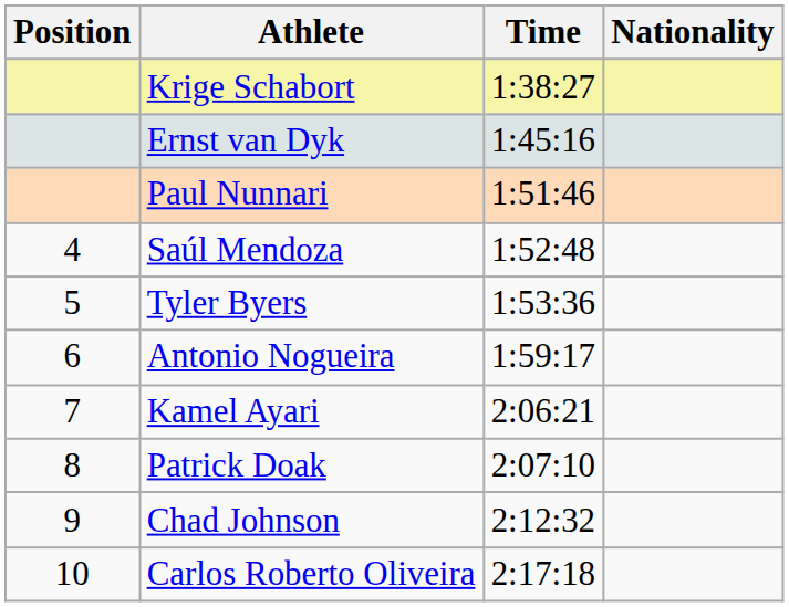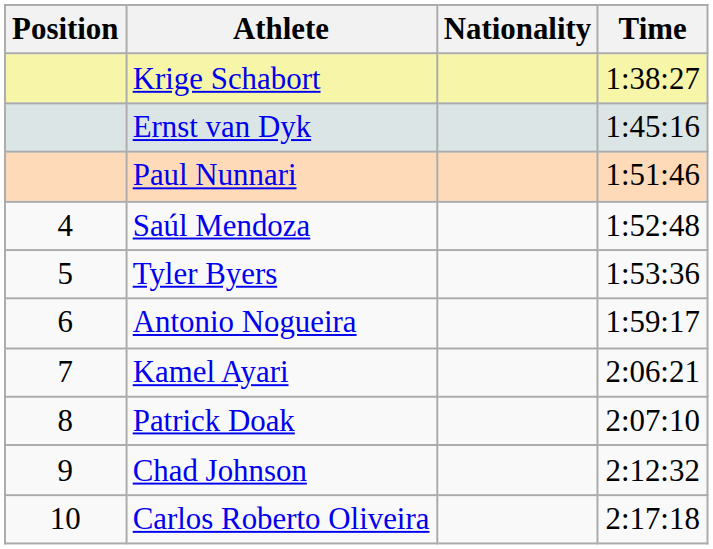 <table class="wikitable sortable">
 <tr>
 <th>Position</th>
 <th>Athlete</th>
+<th>Nationality</th>
 <th>Time</th>
-<th>Nationality</th>
 </tr>
 <tr bgcolor="#F7F6A8">
 <td align=center></td>
 <td><a href='#'>Krige Schabort</a></td>
+<td></td>
 <td>1:38:27</td>
-<td></td>
 </tr>
 <tr bgcolor="#DCE5E5">
 <td align=center></td>
 <td><a href='#'>Ernst van Dyk</a></td>
+<td></td>
 <td>1:45:16</td>
-<td></td>
 </tr>
 <tr bgcolor="#FFDAB9">
 <td align=center></td>
 <td><a href='#'>Paul Nunnari</a></td>
+<td></td>
 <td>1:51:46</td>
-<td></td>
 </tr>
 <tr>
 <td align=center>4</td>
 <td><a href='#'>Saúl Mendoza</a></td>
+<td></td>
 <td>1:52:48</td>
-<td></td>
 </tr>
 <tr>
 <td align=center>5</td>
 <td><a href='#'>Tyler Byers</a></td>
+<td></td>
 <td>1:53:36</td>
-<td></td>
 </tr>
 <tr>
 <td align=center>6</td>
 <td><a href='#'>Antonio Nogueira</a></td>
+<td></td>
 <td>1:59:17</td>
-<td></td>
 </tr>
 <tr>
 <td align=center>7</td>
 <td><a href='#'>Kamel Ayari</a></td>
+<td></td>
 <td>2:06:21</td>
-<td></td>
 </tr>
 <tr>
 <td align=center>8</td>
 <td><a href='#'>Patrick Doak</a></td>
+<td></td>
 <td>2:07:10</td>
-<td></td>
 </tr>
 <tr>
 <td align=center>9</td>
 <td><a href='#'>Chad Johnson</a></td>
+<td></td>
 <td>2:12:32</td>
-<td></td>
 </tr>
 <tr>
 <td align=center>10</td>
 <td><a href='#'>Carlos Roberto Oliveira</a></td>
+<td></td>
 <td>2:17:18</td>
-<td></td>
 </tr>
 </table>
